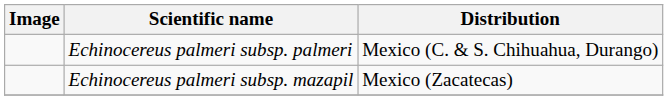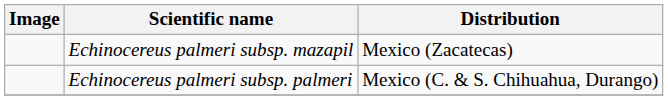 <table class="wikitable">
 <tr>
 <th>Image</th>
 <th>Scientific name</th>
 <th>Distribution</th>
 </tr>
 <tr>
 <td></td>
+<td><em>Echinocereus palmeri subsp. mazapil </em> </td>
+<td>Mexico (Zacatecas)</td>
+</tr>
+<tr>
+<td></td>
 <td><em>Echinocereus palmeri subsp. palmeri</em></td>
 <td>Mexico (C. & S. Chihuahua, Durango)</td>
 </tr>
 <tr>
-<td></td>
-<td><em>Echinocereus palmeri subsp. mazapil </em> </td>
-<td>Mexico (Zacatecas)</td>
-</tr>
-<tr>
 </tr>
 </table>
